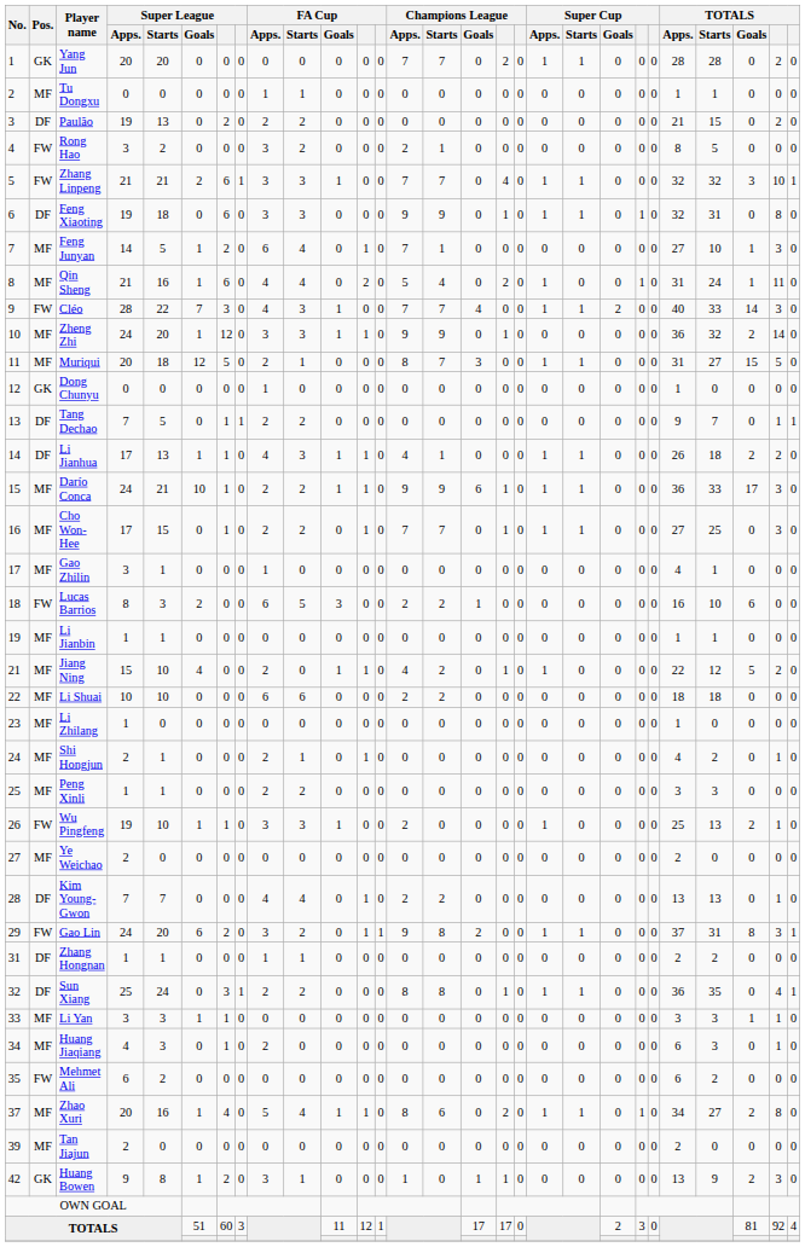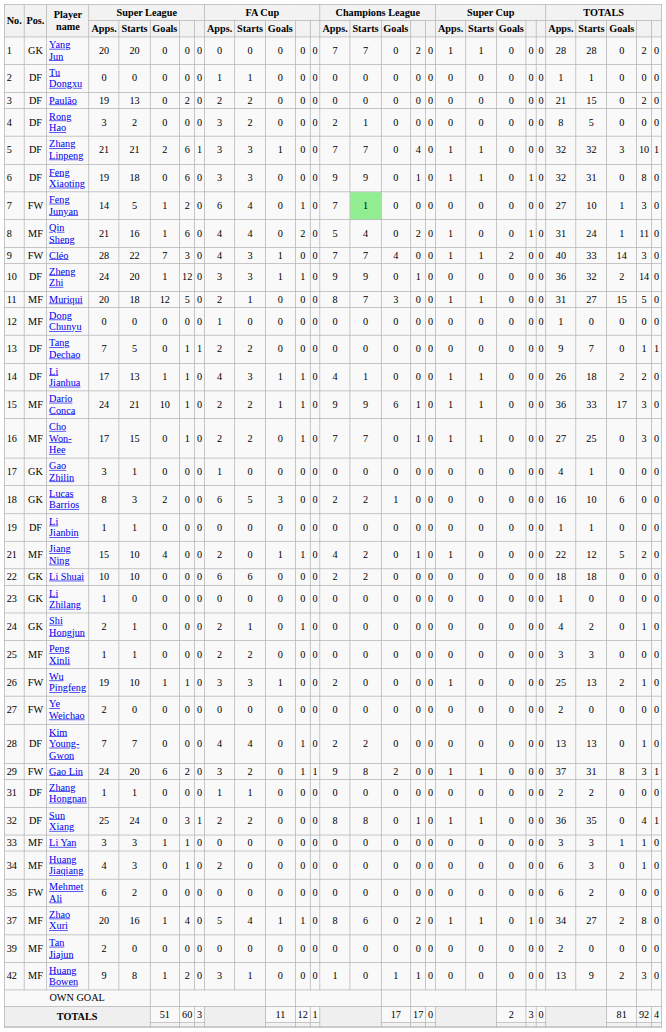 <table class="wikitable" style="text-align:center" width=90%>
 <tr>
 <th rowspan="2">No.</th>
 <th rowspan="2">Pos.</th>
 <th rowspan="2" width="140">Player name</th>
 <th colspan="5" width="150">Super League</th>
 <th colspan="5" width="105">FA Cup</th>
 <th colspan="5" width="105">Champions League</th>
 <th colspan="5" width="105">Super Cup</th>
 <th colspan="5" width="150">TOTALS</th>
 </tr>
 <tr>
 <th>Apps.</th>
 <th>Starts</th>
 <th>Goals</th>
 <th> </th>
 <th> </th>
 <th>Apps.</th>
 <th>Starts</th>
 <th>Goals</th>
 <th> </th>
 <th> </th>
 <th>Apps.</th>
 <th>Starts</th>
 <th>Goals</th>
 <th> </th>
 <th> </th>
 <th>Apps.</th>
 <th>Starts</th>
 <th>Goals</th>
 <th> </th>
 <th> </th>
 <th>Apps.</th>
 <th>Starts</th>
 <th>Goals</th>
 <th> </th>
 <th> </th>
 </tr>
 <tr>
 <td align="left">1</td>
 <td>GK</td>
 <td align="left"> <a href='#'>Yang Jun</a></td>
 <td>20</td>
 <td>20</td>
 <td>0</td>
 <td>0</td>
 <td>0</td>
 <td>0</td>
 <td>0</td>
 <td>0</td>
 <td>0</td>
 <td>0</td>
 <td>7</td>
 <td>7</td>
 <td>0</td>
 <td>2</td>
 <td>0</td>
 <td>1</td>
 <td>1</td>
 <td>0</td>
 <td>0</td>
 <td>0</td>
 <td>28</td>
 <td>28</td>
 <td>0</td>
 <td>2</td>
 <td>0</td>
 </tr>
 <tr>
 <td align="left">2</td>
-<td>MF</td>
+<td>DF</td>
 <td align="left"> <a href='#'>Tu Dongxu</a></td>
 <td>0</td>
 <td>0</td>
 <td>0</td>
 <td>0</td>
 <td>0</td>
 <td>1</td>
 <td>1</td>
 <td>0</td>
 <td>0</td>
 <td>0</td>
 <td>0</td>
 <td>0</td>
 <td>0</td>
 <td>0</td>
 <td>0</td>
 <td>0</td>
 <td>0</td>
 <td>0</td>
 <td>0</td>
 <td>0</td>
 <td>1</td>
 <td>1</td>
 <td>0</td>
 <td>0</td>
 <td>0</td>
 </tr>
 <tr>
 <td align="left">3</td>
 <td>DF</td>
 <td align="left"> <a href='#'>Paulão</a></td>
 <td>19</td>
 <td>13</td>
 <td>0</td>
 <td>2</td>
 <td>0</td>
 <td>2</td>
 <td>2</td>
 <td>0</td>
 <td>0</td>
 <td>0</td>
 <td>0</td>
 <td>0</td>
 <td>0</td>
 <td>0</td>
 <td>0</td>
 <td>0</td>
 <td>0</td>
 <td>0</td>
 <td>0</td>
 <td>0</td>
 <td>21</td>
 <td>15</td>
 <td>0</td>
 <td>2</td>
 <td>0</td>
 </tr>
 <tr>
 <td align="left">4</td>
-<td>FW</td>
+<td>DF</td>
 <td align="left"> <a href='#'>Rong Hao</a></td>
 <td>3</td>
 <td>2</td>
 <td>0</td>
 <td>0</td>
 <td>0</td>
 <td>3</td>
 <td>2</td>
 <td>0</td>
 <td>0</td>
 <td>0</td>
 <td>2</td>
 <td>1</td>
 <td>0</td>
 <td>0</td>
 <td>0</td>
 <td>0</td>
 <td>0</td>
 <td>0</td>
 <td>0</td>
 <td>0</td>
 <td>8</td>
 <td>5</td>
 <td>0</td>
 <td>0</td>
 <td>0</td>
 </tr>
 <tr>
 <td align="left">5</td>
-<td>FW</td>
+<td>DF</td>
 <td align="left"> <a href='#'>Zhang Linpeng</a></td>
 <td>21</td>
 <td>21</td>
 <td>2</td>
 <td>6</td>
 <td>1</td>
 <td>3</td>
 <td>3</td>
 <td>1</td>
 <td>0</td>
 <td>0</td>
 <td>7</td>
 <td>7</td>
 <td>0</td>
 <td>4</td>
 <td>0</td>
 <td>1</td>
 <td>1</td>
 <td>0</td>
 <td>0</td>
 <td>0</td>
 <td>32</td>
 <td>32</td>
 <td>3</td>
 <td>10</td>
 <td>1</td>
 </tr>
 <tr>
 <td align="left">6</td>
 <td>DF</td>
 <td align="left"> <a href='#'>Feng Xiaoting</a></td>
 <td>19</td>
 <td>18</td>
 <td>0</td>
 <td>6</td>
 <td>0</td>
 <td>3</td>
 <td>3</td>
 <td>0</td>
 <td>0</td>
 <td>0</td>
 <td>9</td>
 <td>9</td>
 <td>0</td>
 <td>1</td>
 <td>0</td>
 <td>1</td>
 <td>1</td>
 <td>0</td>
 <td>1</td>
 <td>0</td>
 <td>32</td>
 <td>31</td>
 <td>0</td>
 <td>8</td>
 <td>0</td>
 </tr>
 <tr>
 <td align="left">7</td>
-<td>MF</td>
+<td>FW</td>
 <td align="left"> <a href='#'>Feng Junyan</a></td>
 <td>14</td>
 <td>5</td>
 <td>1</td>
 <td>2</td>
 <td>0</td>
 <td>6</td>
 <td>4</td>
 <td>0</td>
 <td>1</td>
 <td>0</td>
 <td>7</td>
-<td>1</td>
+<td style="background: lightgreen;">1</td>
 <td>0</td>
 <td>0</td>
 <td>0</td>
 <td>0</td>
 <td>0</td>
 <td>0</td>
 <td>0</td>
 <td>0</td>
 <td>27</td>
 <td>10</td>
 <td>1</td>
 <td>3</td>
 <td>0</td>
 </tr>
 <tr>
 <td align="left">8</td>
 <td>MF</td>
 <td align="left"> <a href='#'>Qin Sheng</a></td>
 <td>21</td>
 <td>16</td>
 <td>1</td>
 <td>6</td>
 <td>0</td>
 <td>4</td>
 <td>4</td>
 <td>0</td>
 <td>2</td>
 <td>0</td>
 <td>5</td>
 <td>4</td>
 <td>0</td>
 <td>2</td>
 <td>0</td>
 <td>1</td>
 <td>0</td>
 <td>0</td>
 <td>1</td>
 <td>0</td>
 <td>31</td>
 <td>24</td>
 <td>1</td>
 <td>11</td>
 <td>0</td>
 </tr>
 <tr>
 <td align="left">9</td>
 <td>FW</td>
 <td align="left"> <a href='#'>Cléo</a></td>
 <td>28</td>
 <td>22</td>
 <td>7</td>
 <td>3</td>
 <td>0</td>
 <td>4</td>
 <td>3</td>
 <td>1</td>
 <td>0</td>
 <td>0</td>
 <td>7</td>
 <td>7</td>
 <td>4</td>
 <td>0</td>
 <td>0</td>
 <td>1</td>
 <td>1</td>
 <td>2</td>
 <td>0</td>
 <td>0</td>
 <td>40</td>
 <td>33</td>
 <td>14</td>
 <td>3</td>
 <td>0</td>
 </tr>
 <tr>
 <td align="left">10</td>
-<td>MF</td>
+<td>DF</td>
 <td align="left"> <a href='#'>Zheng Zhi</a></td>
 <td>24</td>
 <td>20</td>
 <td>1</td>
 <td>12</td>
 <td>0</td>
 <td>3</td>
 <td>3</td>
 <td>1</td>
 <td>1</td>
 <td>0</td>
 <td>9</td>
 <td>9</td>
 <td>0</td>
 <td>1</td>
 <td>0</td>
 <td>0</td>
 <td>0</td>
 <td>0</td>
 <td>0</td>
 <td>0</td>
 <td>36</td>
 <td>32</td>
 <td>2</td>
 <td>14</td>
 <td>0</td>
 </tr>
 <tr>
 <td align="left">11</td>
 <td>MF</td>
 <td align="left"> <a href='#'>Muriqui</a></td>
 <td>20</td>
 <td>18</td>
 <td>12</td>
 <td>5</td>
 <td>0</td>
 <td>2</td>
 <td>1</td>
 <td>0</td>
 <td>0</td>
 <td>0</td>
 <td>8</td>
 <td>7</td>
 <td>3</td>
 <td>0</td>
 <td>0</td>
 <td>1</td>
 <td>1</td>
 <td>0</td>
 <td>0</td>
 <td>0</td>
 <td>31</td>
 <td>27</td>
 <td>15</td>
 <td>5</td>
 <td>0</td>
 </tr>
 <tr>
 <td align="left">12</td>
-<td>GK</td>
+<td>MF</td>
 <td align="left"> <a href='#'>Dong Chunyu</a></td>
 <td>0</td>
 <td>0</td>
 <td>0</td>
 <td>0</td>
 <td>0</td>
 <td>1</td>
 <td>0</td>
 <td>0</td>
 <td>0</td>
 <td>0</td>
 <td>0</td>
 <td>0</td>
 <td>0</td>
 <td>0</td>
 <td>0</td>
 <td>0</td>
 <td>0</td>
 <td>0</td>
 <td>0</td>
 <td>0</td>
 <td>1</td>
 <td>0</td>
 <td>0</td>
 <td>0</td>
 <td>0</td>
 </tr>
 <tr>
 <td align="left">13</td>
 <td>DF</td>
 <td align="left"> <a href='#'>Tang Dechao</a></td>
 <td>7</td>
 <td>5</td>
 <td>0</td>
 <td>1</td>
 <td>1</td>
 <td>2</td>
 <td>2</td>
 <td>0</td>
 <td>0</td>
 <td>0</td>
 <td>0</td>
 <td>0</td>
 <td>0</td>
 <td>0</td>
 <td>0</td>
 <td>0</td>
 <td>0</td>
 <td>0</td>
 <td>0</td>
 <td>0</td>
 <td>9</td>
 <td>7</td>
 <td>0</td>
 <td>1</td>
 <td>1</td>
 </tr>
 <tr>
 <td align="left">14</td>
 <td>DF</td>
 <td align="left"> <a href='#'>Li Jianhua</a></td>
 <td>17</td>
 <td>13</td>
 <td>1</td>
 <td>1</td>
 <td>0</td>
 <td>4</td>
 <td>3</td>
 <td>1</td>
 <td>1</td>
 <td>0</td>
 <td>4</td>
 <td>1</td>
 <td>0</td>
 <td>0</td>
 <td>0</td>
 <td>1</td>
 <td>1</td>
 <td>0</td>
 <td>0</td>
 <td>0</td>
 <td>26</td>
 <td>18</td>
 <td>2</td>
 <td>2</td>
 <td>0</td>
 </tr>
 <tr>
 <td align="left">15</td>
 <td>MF</td>
 <td align="left"> <a href='#'>Darío Conca</a></td>
 <td>24</td>
 <td>21</td>
 <td>10</td>
 <td>1</td>
 <td>0</td>
 <td>2</td>
 <td>2</td>
 <td>1</td>
 <td>1</td>
 <td>0</td>
 <td>9</td>
 <td>9</td>
 <td>6</td>
 <td>1</td>
 <td>0</td>
 <td>1</td>
 <td>1</td>
 <td>0</td>
 <td>0</td>
 <td>0</td>
 <td>36</td>
 <td>33</td>
 <td>17</td>
 <td>3</td>
 <td>0</td>
 </tr>
 <tr>
 <td align="left">16</td>
 <td>MF</td>
 <td align="left"> <a href='#'>Cho Won-Hee</a></td>
 <td>17</td>
 <td>15</td>
 <td>0</td>
 <td>1</td>
 <td>0</td>
 <td>2</td>
 <td>2</td>
 <td>0</td>
 <td>1</td>
 <td>0</td>
 <td>7</td>
 <td>7</td>
 <td>0</td>
 <td>1</td>
 <td>0</td>
 <td>1</td>
 <td>1</td>
 <td>0</td>
 <td>0</td>
 <td>0</td>
 <td>27</td>
 <td>25</td>
 <td>0</td>
 <td>3</td>
 <td>0</td>
 </tr>
 <tr>
 <td align="left">17</td>
-<td>MF</td>
+<td>GK</td>
 <td align="left"> <a href='#'>Gao Zhilin</a></td>
 <td>3</td>
 <td>1</td>
 <td>0</td>
 <td>0</td>
 <td>0</td>
 <td>1</td>
 <td>0</td>
 <td>0</td>
 <td>0</td>
 <td>0</td>
 <td>0</td>
 <td>0</td>
 <td>0</td>
 <td>0</td>
 <td>0</td>
 <td>0</td>
 <td>0</td>
 <td>0</td>
 <td>0</td>
 <td>0</td>
 <td>4</td>
 <td>1</td>
 <td>0</td>
 <td>0</td>
 <td>0</td>
 </tr>
 <tr>
 <td align="left">18</td>
-<td>FW</td>
+<td>GK</td>
 <td align="left"> <a href='#'>Lucas Barrios</a></td>
 <td>8</td>
 <td>3</td>
 <td>2</td>
 <td>0</td>
 <td>0</td>
 <td>6</td>
 <td>5</td>
 <td>3</td>
 <td>0</td>
 <td>0</td>
 <td>2</td>
 <td>2</td>
 <td>1</td>
 <td>0</td>
 <td>0</td>
 <td>0</td>
 <td>0</td>
 <td>0</td>
 <td>0</td>
 <td>0</td>
 <td>16</td>
 <td>10</td>
 <td>6</td>
 <td>0</td>
 <td>0</td>
 </tr>
 <tr>
 <td align="left">19</td>
-<td>MF</td>
+<td>DF</td>
 <td align="left"> <a href='#'>Li Jianbin</a></td>
 <td>1</td>
 <td>1</td>
 <td>0</td>
 <td>0</td>
 <td>0</td>
 <td>0</td>
 <td>0</td>
 <td>0</td>
 <td>0</td>
 <td>0</td>
 <td>0</td>
 <td>0</td>
 <td>0</td>
 <td>0</td>
 <td>0</td>
 <td>0</td>
 <td>0</td>
 <td>0</td>
 <td>0</td>
 <td>0</td>
 <td>1</td>
 <td>1</td>
 <td>0</td>
 <td>0</td>
 <td>0</td>
 </tr>
 <tr>
 <td align="left">21</td>
 <td>MF</td>
 <td align="left"> <a href='#'>Jiang Ning</a></td>
 <td>15</td>
 <td>10</td>
 <td>4</td>
 <td>0</td>
 <td>0</td>
 <td>2</td>
 <td>0</td>
 <td>1</td>
 <td>1</td>
 <td>0</td>
 <td>4</td>
 <td>2</td>
 <td>0</td>
 <td>1</td>
 <td>0</td>
 <td>1</td>
 <td>0</td>
 <td>0</td>
 <td>0</td>
 <td>0</td>
 <td>22</td>
 <td>12</td>
 <td>5</td>
 <td>2</td>
 <td>0</td>
 </tr>
 <tr>
 <td align="left">22</td>
-<td>MF</td>
+<td>GK</td>
 <td align="left"> <a href='#'>Li Shuai</a></td>
 <td>10</td>
 <td>10</td>
 <td>0</td>
 <td>0</td>
 <td>0</td>
 <td>6</td>
 <td>6</td>
 <td>0</td>
 <td>0</td>
 <td>0</td>
 <td>2</td>
 <td>2</td>
 <td>0</td>
 <td>0</td>
 <td>0</td>
 <td>0</td>
 <td>0</td>
 <td>0</td>
 <td>0</td>
 <td>0</td>
 <td>18</td>
 <td>18</td>
 <td>0</td>
 <td>0</td>
 <td>0</td>
 </tr>
 <tr>
 <td align="left">23</td>
-<td>MF</td>
+<td>GK</td>
 <td align="left"> <a href='#'>Li Zhilang</a></td>
 <td>1</td>
 <td>0</td>
 <td>0</td>
 <td>0</td>
 <td>0</td>
 <td>0</td>
 <td>0</td>
 <td>0</td>
 <td>0</td>
 <td>0</td>
 <td>0</td>
 <td>0</td>
 <td>0</td>
 <td>0</td>
 <td>0</td>
 <td>0</td>
 <td>0</td>
 <td>0</td>
 <td>0</td>
 <td>0</td>
 <td>1</td>
 <td>0</td>
 <td>0</td>
 <td>0</td>
 <td>0</td>
 </tr>
 <tr>
 <td align="left">24</td>
-<td>MF</td>
+<td>GK</td>
 <td align="left"> <a href='#'>Shi Hongjun</a></td>
 <td>2</td>
 <td>1</td>
 <td>0</td>
 <td>0</td>
 <td>0</td>
 <td>2</td>
 <td>1</td>
 <td>0</td>
 <td>1</td>
 <td>0</td>
 <td>0</td>
 <td>0</td>
 <td>0</td>
 <td>0</td>
 <td>0</td>
 <td>0</td>
 <td>0</td>
 <td>0</td>
 <td>0</td>
 <td>0</td>
 <td>4</td>
 <td>2</td>
 <td>0</td>
 <td>1</td>
 <td>0</td>
 </tr>
 <tr>
 <td align="left">25</td>
 <td>MF</td>
 <td align="left"> <a href='#'>Peng Xinli</a></td>
 <td>1</td>
 <td>1</td>
 <td>0</td>
 <td>0</td>
 <td>0</td>
 <td>2</td>
 <td>2</td>
 <td>0</td>
 <td>0</td>
 <td>0</td>
 <td>0</td>
 <td>0</td>
 <td>0</td>
 <td>0</td>
 <td>0</td>
 <td>0</td>
 <td>0</td>
 <td>0</td>
 <td>0</td>
 <td>0</td>
 <td>3</td>
 <td>3</td>
 <td>0</td>
 <td>0</td>
 <td>0</td>
 </tr>
 <tr>
 <td align="left">26</td>
 <td>FW</td>
 <td align="left"> <a href='#'>Wu Pingfeng</a></td>
 <td>19</td>
 <td>10</td>
 <td>1</td>
 <td>1</td>
 <td>0</td>
 <td>3</td>
 <td>3</td>
 <td>1</td>
 <td>0</td>
 <td>0</td>
 <td>2</td>
 <td>0</td>
 <td>0</td>
 <td>0</td>
 <td>0</td>
 <td>1</td>
 <td>0</td>
 <td>0</td>
 <td>0</td>
 <td>0</td>
 <td>25</td>
 <td>13</td>
 <td>2</td>
 <td>1</td>
 <td>0</td>
 </tr>
 <tr>
 <td align="left">27</td>
-<td>MF</td>
+<td>FW</td>
 <td align="left"> <a href='#'>Ye Weichao</a></td>
 <td>2</td>
 <td>0</td>
 <td>0</td>
 <td>0</td>
 <td>0</td>
 <td>0</td>
 <td>0</td>
 <td>0</td>
 <td>0</td>
 <td>0</td>
 <td>0</td>
 <td>0</td>
 <td>0</td>
 <td>0</td>
 <td>0</td>
 <td>0</td>
 <td>0</td>
 <td>0</td>
 <td>0</td>
 <td>0</td>
 <td>2</td>
 <td>0</td>
 <td>0</td>
 <td>0</td>
 <td>0</td>
 </tr>
 <tr>
 <td align="left">28</td>
 <td>DF</td>
 <td align="left"> <a href='#'>Kim Young-Gwon</a></td>
 <td>7</td>
 <td>7</td>
 <td>0</td>
 <td>0</td>
 <td>0</td>
 <td>4</td>
 <td>4</td>
 <td>0</td>
 <td>1</td>
 <td>0</td>
 <td>2</td>
 <td>2</td>
 <td>0</td>
 <td>0</td>
 <td>0</td>
 <td>0</td>
 <td>0</td>
 <td>0</td>
 <td>0</td>
 <td>0</td>
 <td>13</td>
 <td>13</td>
 <td>0</td>
 <td>1</td>
 <td>0</td>
 </tr>
 <tr>
 <td align="left">29</td>
 <td>FW</td>
 <td align="left"> <a href='#'>Gao Lin</a></td>
 <td>24</td>
 <td>20</td>
 <td>6</td>
 <td>2</td>
 <td>0</td>
 <td>3</td>
 <td>2</td>
 <td>0</td>
 <td>1</td>
 <td>1</td>
 <td>9</td>
 <td>8</td>
 <td>2</td>
 <td>0</td>
 <td>0</td>
 <td>1</td>
 <td>1</td>
 <td>0</td>
 <td>0</td>
 <td>0</td>
 <td>37</td>
 <td>31</td>
 <td>8</td>
 <td>3</td>
 <td>1</td>
 </tr>
 <tr>
 <td align="left">31</td>
 <td>DF</td>
 <td align="left"> <a href='#'>Zhang Hongnan</a></td>
 <td>1</td>
 <td>1</td>
 <td>0</td>
 <td>0</td>
 <td>0</td>
 <td>1</td>
 <td>1</td>
 <td>0</td>
 <td>0</td>
 <td>0</td>
 <td>0</td>
 <td>0</td>
 <td>0</td>
 <td>0</td>
 <td>0</td>
 <td>0</td>
 <td>0</td>
 <td>0</td>
 <td>0</td>
 <td>0</td>
 <td>2</td>
 <td>2</td>
 <td>0</td>
 <td>0</td>
 <td>0</td>
 </tr>
 <tr>
 <td align="left">32</td>
 <td>DF</td>
 <td align="left"> <a href='#'>Sun Xiang</a></td>
 <td>25</td>
 <td>24</td>
 <td>0</td>
 <td>3</td>
 <td>1</td>
 <td>2</td>
 <td>2</td>
 <td>0</td>
 <td>0</td>
 <td>0</td>
 <td>8</td>
 <td>8</td>
 <td>0</td>
 <td>1</td>
 <td>0</td>
 <td>1</td>
 <td>1</td>
 <td>0</td>
 <td>0</td>
 <td>0</td>
 <td>36</td>
 <td>35</td>
 <td>0</td>
 <td>4</td>
 <td>1</td>
 </tr>
 <tr>
 <td align="left">33</td>
 <td>MF</td>
 <td align="left"> <a href='#'>Li Yan</a></td>
 <td>3</td>
 <td>3</td>
 <td>1</td>
 <td>1</td>
 <td>0</td>
 <td>0</td>
 <td>0</td>
 <td>0</td>
 <td>0</td>
 <td>0</td>
 <td>0</td>
 <td>0</td>
 <td>0</td>
 <td>0</td>
 <td>0</td>
 <td>0</td>
 <td>0</td>
 <td>0</td>
 <td>0</td>
 <td>0</td>
 <td>3</td>
 <td>3</td>
 <td>1</td>
 <td>1</td>
 <td>0</td>
 </tr>
 <tr>
 <td align="left">34</td>
 <td>MF</td>
 <td align="left"> <a href='#'>Huang Jiaqiang</a></td>
 <td>4</td>
 <td>3</td>
 <td>0</td>
 <td>1</td>
 <td>0</td>
 <td>2</td>
 <td>0</td>
 <td>0</td>
 <td>0</td>
 <td>0</td>
 <td>0</td>
 <td>0</td>
 <td>0</td>
 <td>0</td>
 <td>0</td>
 <td>0</td>
 <td>0</td>
 <td>0</td>
 <td>0</td>
 <td>0</td>
 <td>6</td>
 <td>3</td>
 <td>0</td>
 <td>1</td>
 <td>0</td>
 </tr>
 <tr>
 <td align="left">35</td>
 <td>FW</td>
 <td align="left"> <a href='#'>Mehmet Ali</a></td>
 <td>6</td>
 <td>2</td>
 <td>0</td>
 <td>0</td>
 <td>0</td>
 <td>0</td>
 <td>0</td>
 <td>0</td>
 <td>0</td>
 <td>0</td>
 <td>0</td>
 <td>0</td>
 <td>0</td>
 <td>0</td>
 <td>0</td>
 <td>0</td>
 <td>0</td>
 <td>0</td>
 <td>0</td>
 <td>0</td>
 <td>6</td>
 <td>2</td>
 <td>0</td>
 <td>0</td>
 <td>0</td>
 </tr>
 <tr>
 <td align="left">37</td>
 <td>MF</td>
 <td align="left"> <a href='#'>Zhao Xuri</a></td>
 <td>20</td>
 <td>16</td>
 <td>1</td>
 <td>4</td>
 <td>0</td>
 <td>5</td>
 <td>4</td>
 <td>1</td>
 <td>1</td>
 <td>0</td>
 <td>8</td>
 <td>6</td>
 <td>0</td>
 <td>2</td>
 <td>0</td>
 <td>1</td>
 <td>1</td>
 <td>0</td>
 <td>1</td>
 <td>0</td>
 <td>34</td>
 <td>27</td>
 <td>2</td>
 <td>8</td>
 <td>0</td>
 </tr>
 <tr>
 <td align="left">39</td>
 <td>MF</td>
 <td align="left"> <a href='#'>Tan Jiajun</a></td>
 <td>2</td>
 <td>0</td>
 <td>0</td>
 <td>0</td>
 <td>0</td>
 <td>0</td>
 <td>0</td>
 <td>0</td>
 <td>0</td>
 <td>0</td>
 <td>0</td>
 <td>0</td>
 <td>0</td>
 <td>0</td>
 <td>0</td>
 <td>0</td>
 <td>0</td>
 <td>0</td>
 <td>0</td>
 <td>0</td>
 <td>2</td>
 <td>0</td>
 <td>0</td>
 <td>0</td>
 <td>0</td>
 </tr>
 <tr>
 <td align="left">42</td>
-<td>GK</td>
+<td>MF</td>
 <td align="left"> <a href='#'>Huang Bowen</a></td>
 <td>9</td>
 <td>8</td>
 <td>1</td>
 <td>2</td>
 <td>0</td>
 <td>3</td>
 <td>1</td>
 <td>0</td>
 <td>0</td>
 <td>0</td>
 <td>1</td>
 <td>0</td>
 <td>1</td>
 <td>1</td>
 <td>0</td>
 <td>0</td>
 <td>0</td>
 <td>0</td>
 <td>0</td>
 <td>0</td>
 <td>13</td>
 <td>9</td>
 <td>2</td>
 <td>3</td>
 <td>0</td>
 </tr>
 <tr>
 <td colspan="5">OWN GOAL</td>
 <td></td>
 <td colspan="4"></td>
 <td></td>
 <td colspan="4"></td>
 <td></td>
 <td colspan="4"></td>
 <td></td>
 <td colspan="4"></td>
 <td></td>
 <td colspan="2"></td>
 </tr>
 <tr>
 <td ! colspan="5" rowspan="2" style="background: #efefef; text-align: center;"><strong>TOTALS</strong></td>
 <td>51</td>
 <td>60</td>
 <td>3</td>
 <td ! colspan="2" rowspan="2" style="background: #efefef; text-align: center;"></td>
 <td>11</td>
 <td>12</td>
 <td>1</td>
 <td ! colspan="2" rowspan="2" style="background: #efefef; text-align: center;"></td>
 <td>17</td>
 <td>17</td>
 <td>0</td>
 <td ! colspan="2" rowspan="2" style="background: #efefef; text-align: center;"></td>
 <td>2</td>
 <td>3</td>
 <td>0</td>
 <td ! colspan="2" rowspan="2" style="background: #efefef; text-align: center;"></td>
 <td>81</td>
 <td>92</td>
 <td>4</td>
 </tr>
 <tr>
 <th></th>
 <th></th>
 <th></th>
 <th></th>
 <th></th>
 <th></th>
 <th></th>
 <th></th>
 <th></th>
 <th></th>
 <th></th>
 <th></th>
 <th></th>
 <th></th>
 <th></th>
 </tr>
 <tr>
 </tr>
 </table>
